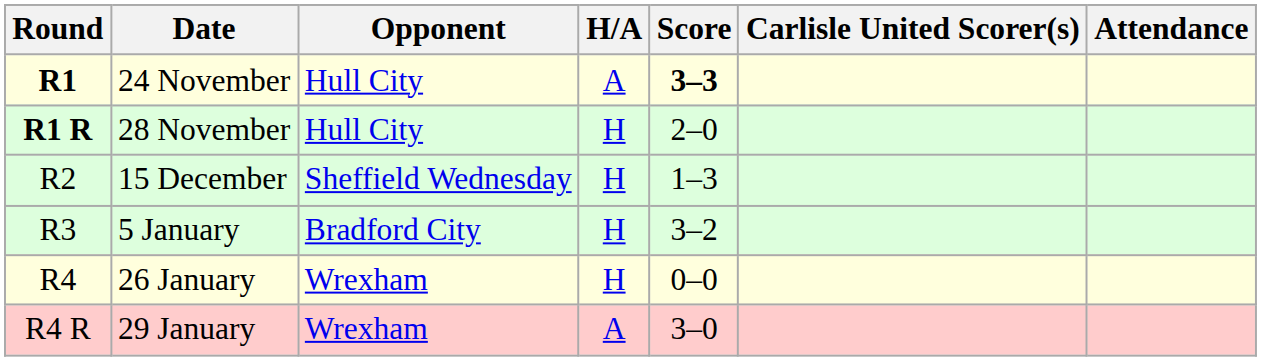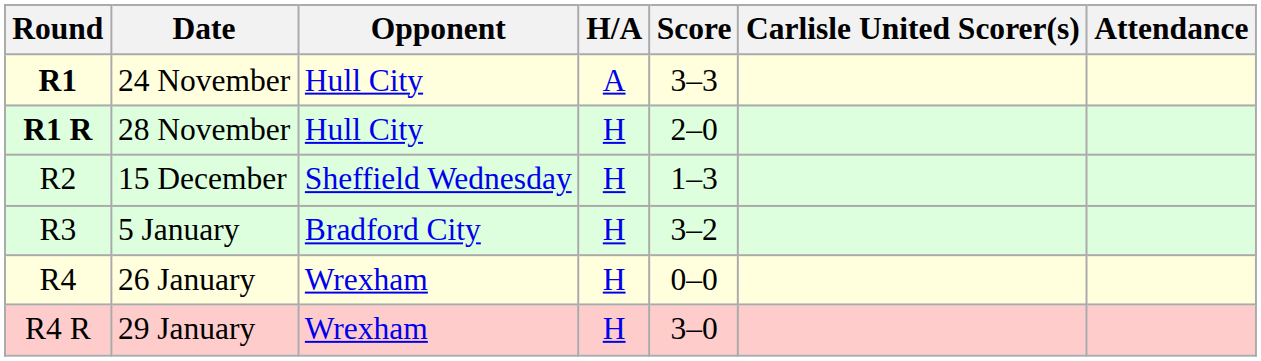 <table class="wikitable" style="text-align:center">
 <tr>
 <th>Round</th>
 <th>Date</th>
 <th>Opponent</th>
 <th>H/A</th>
 <th>Score</th>
 <th>Carlisle United Scorer(s)</th>
 <th>Attendance</th>
 </tr>
 <tr bgcolor=#ffffdd>
 <td><strong>R1</strong></td>
 <td align=left>24 November</td>
 <td align=left><a href='#'>Hull City</a></td>
 <td><a href='#'>A</a></td>
-<td><strong>3–3</strong></td>
+<td>3–3</td>
 <td align=left></td>
 <td></td>
 </tr>
 <tr bgcolor=#ddffdd>
 <td><strong>R1 R</strong></td>
 <td align=left>28 November</td>
 <td align=left><a href='#'>Hull City</a></td>
 <td><a href='#'>H</a></td>
 <td>2–0</td>
 <td align=left></td>
 <td></td>
 </tr>
 <tr bgcolor=#ddffdd>
 <td>R2</td>
 <td align=left>15 December</td>
 <td align=left><a href='#'>Sheffield Wednesday</a></td>
 <td><a href='#'>H</a></td>
 <td>1–3</td>
 <td align=left></td>
 <td></td>
 </tr>
 <tr bgcolor=#ddffdd>
 <td>R3</td>
 <td align=left>5 January</td>
 <td align=left><a href='#'>Bradford City</a></td>
 <td><a href='#'>H</a></td>
 <td>3–2</td>
 <td align=left></td>
 <td></td>
 </tr>
 <tr bgcolor=#ffffdd>
 <td>R4</td>
 <td align=left>26 January</td>
 <td align=left><a href='#'>Wrexham</a></td>
 <td><a href='#'>H</a></td>
 <td>0–0</td>
 <td align=left></td>
 <td></td>
 </tr>
 <tr bgcolor=#FFCCCC>
 <td>R4 R</td>
 <td align=left>29 January</td>
 <td align=left><a href='#'>Wrexham</a></td>
-<td><a href='#'>A</a></td>
+<td><a href='#'>H</a></td>
 <td>3–0</td>
 <td align=left></td>
 <td></td>
 </tr>
 </table>
